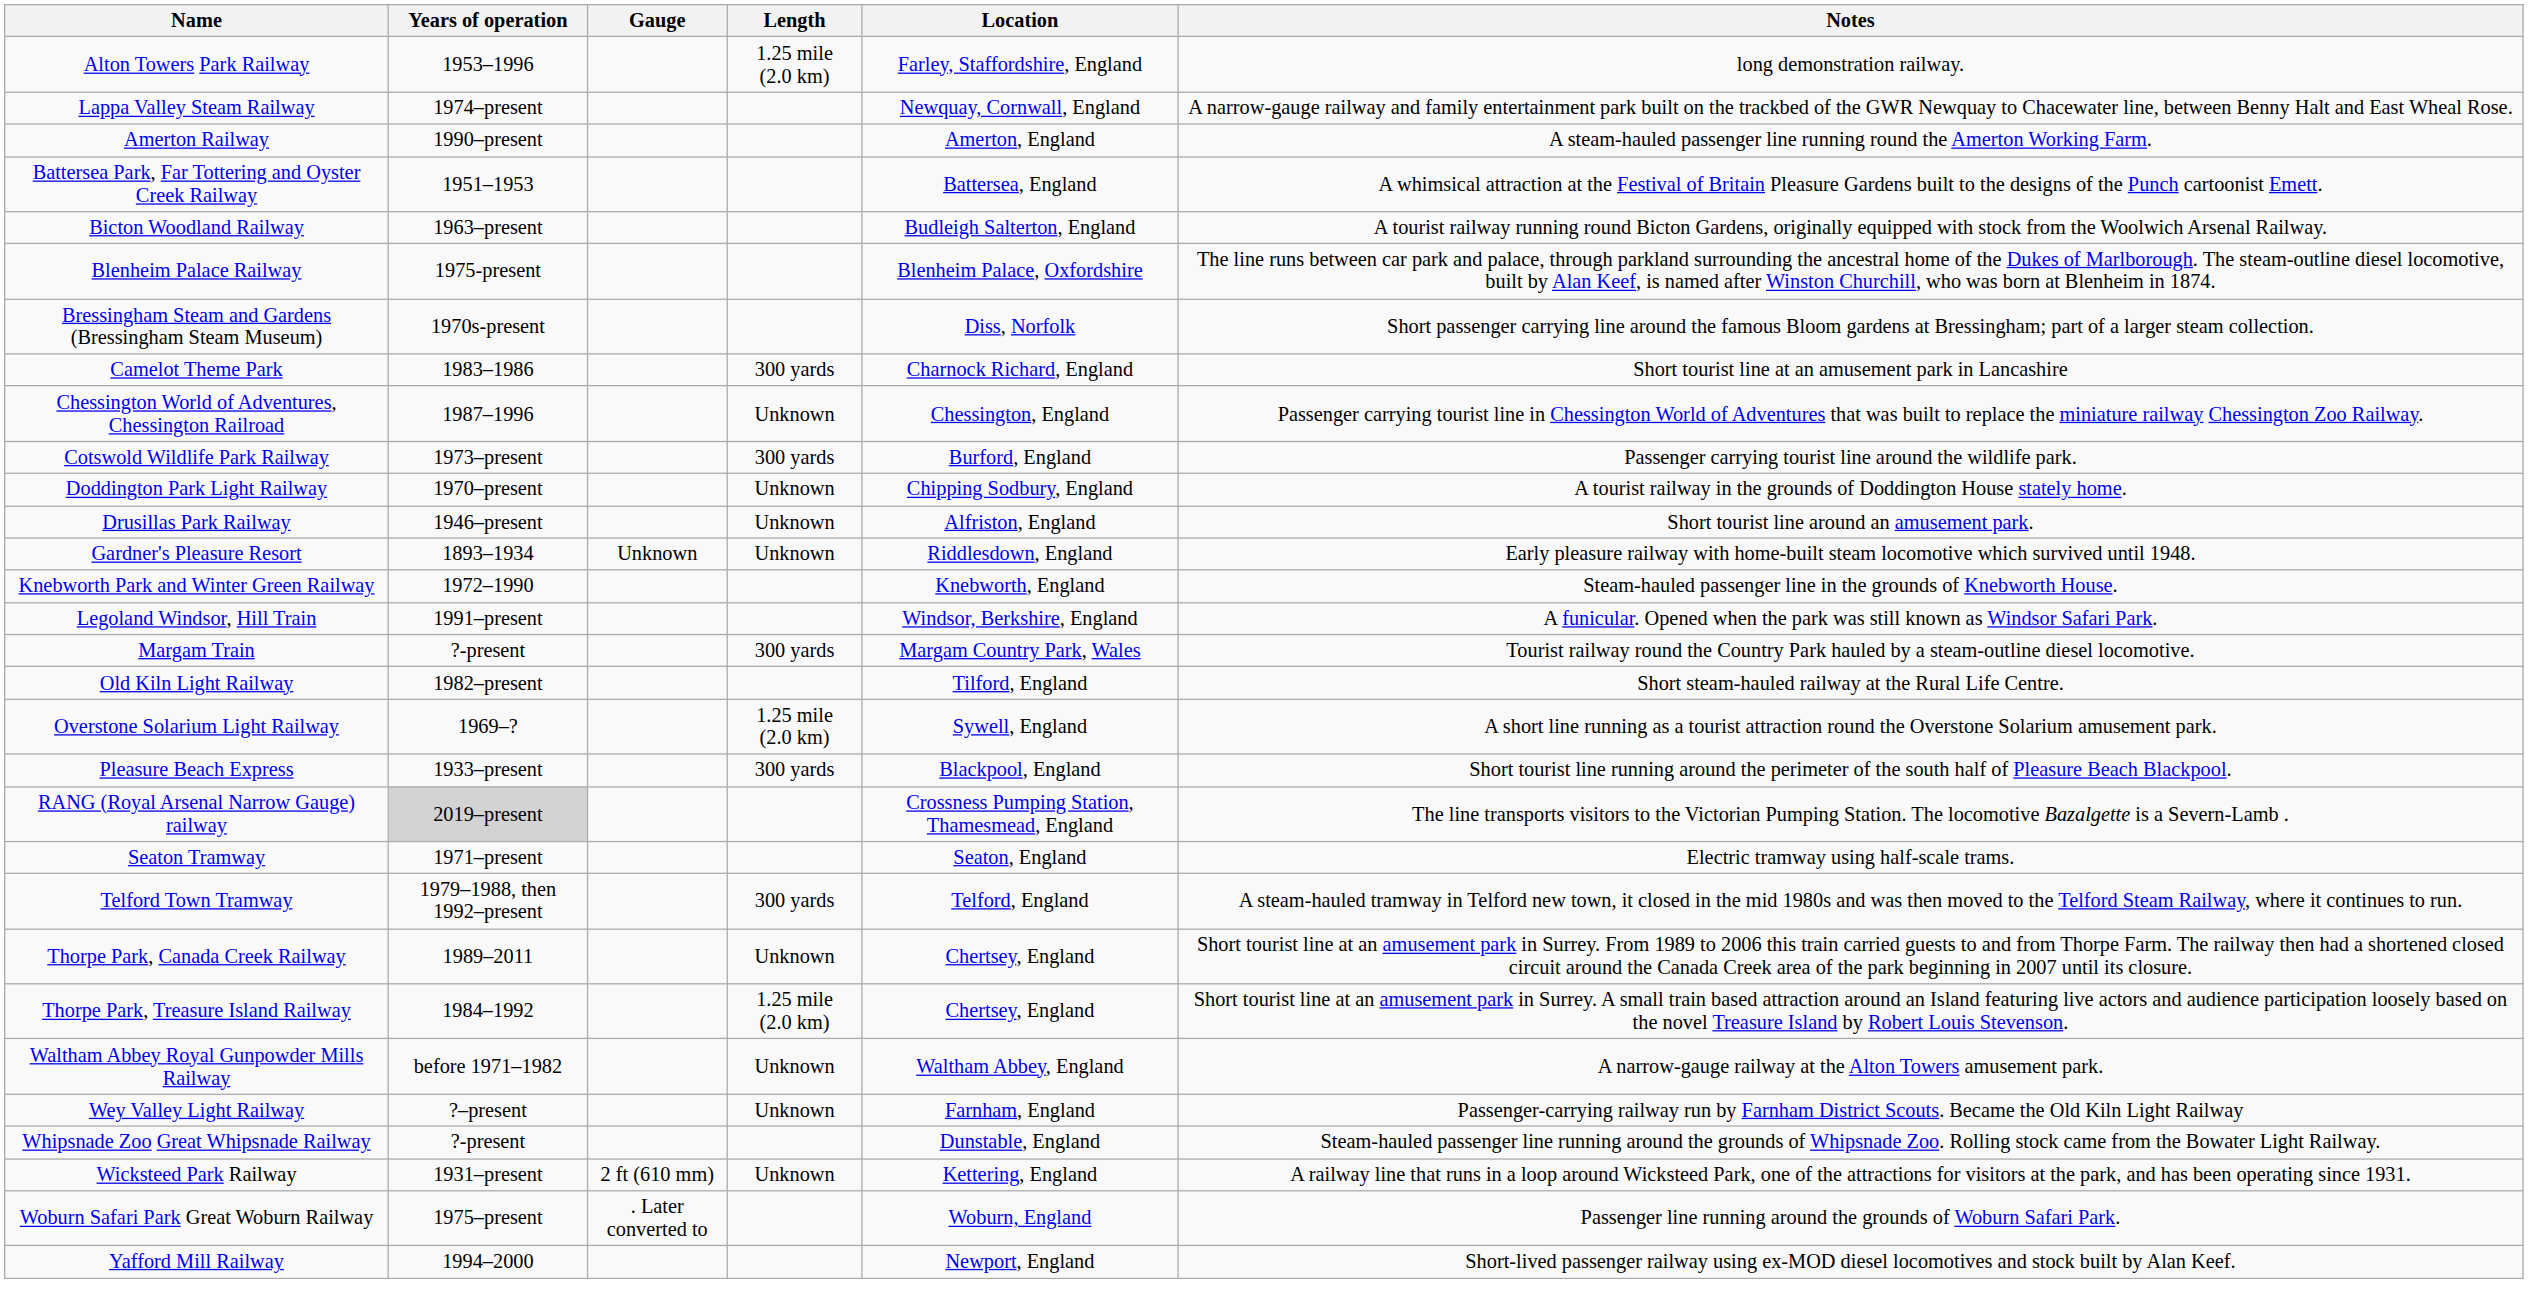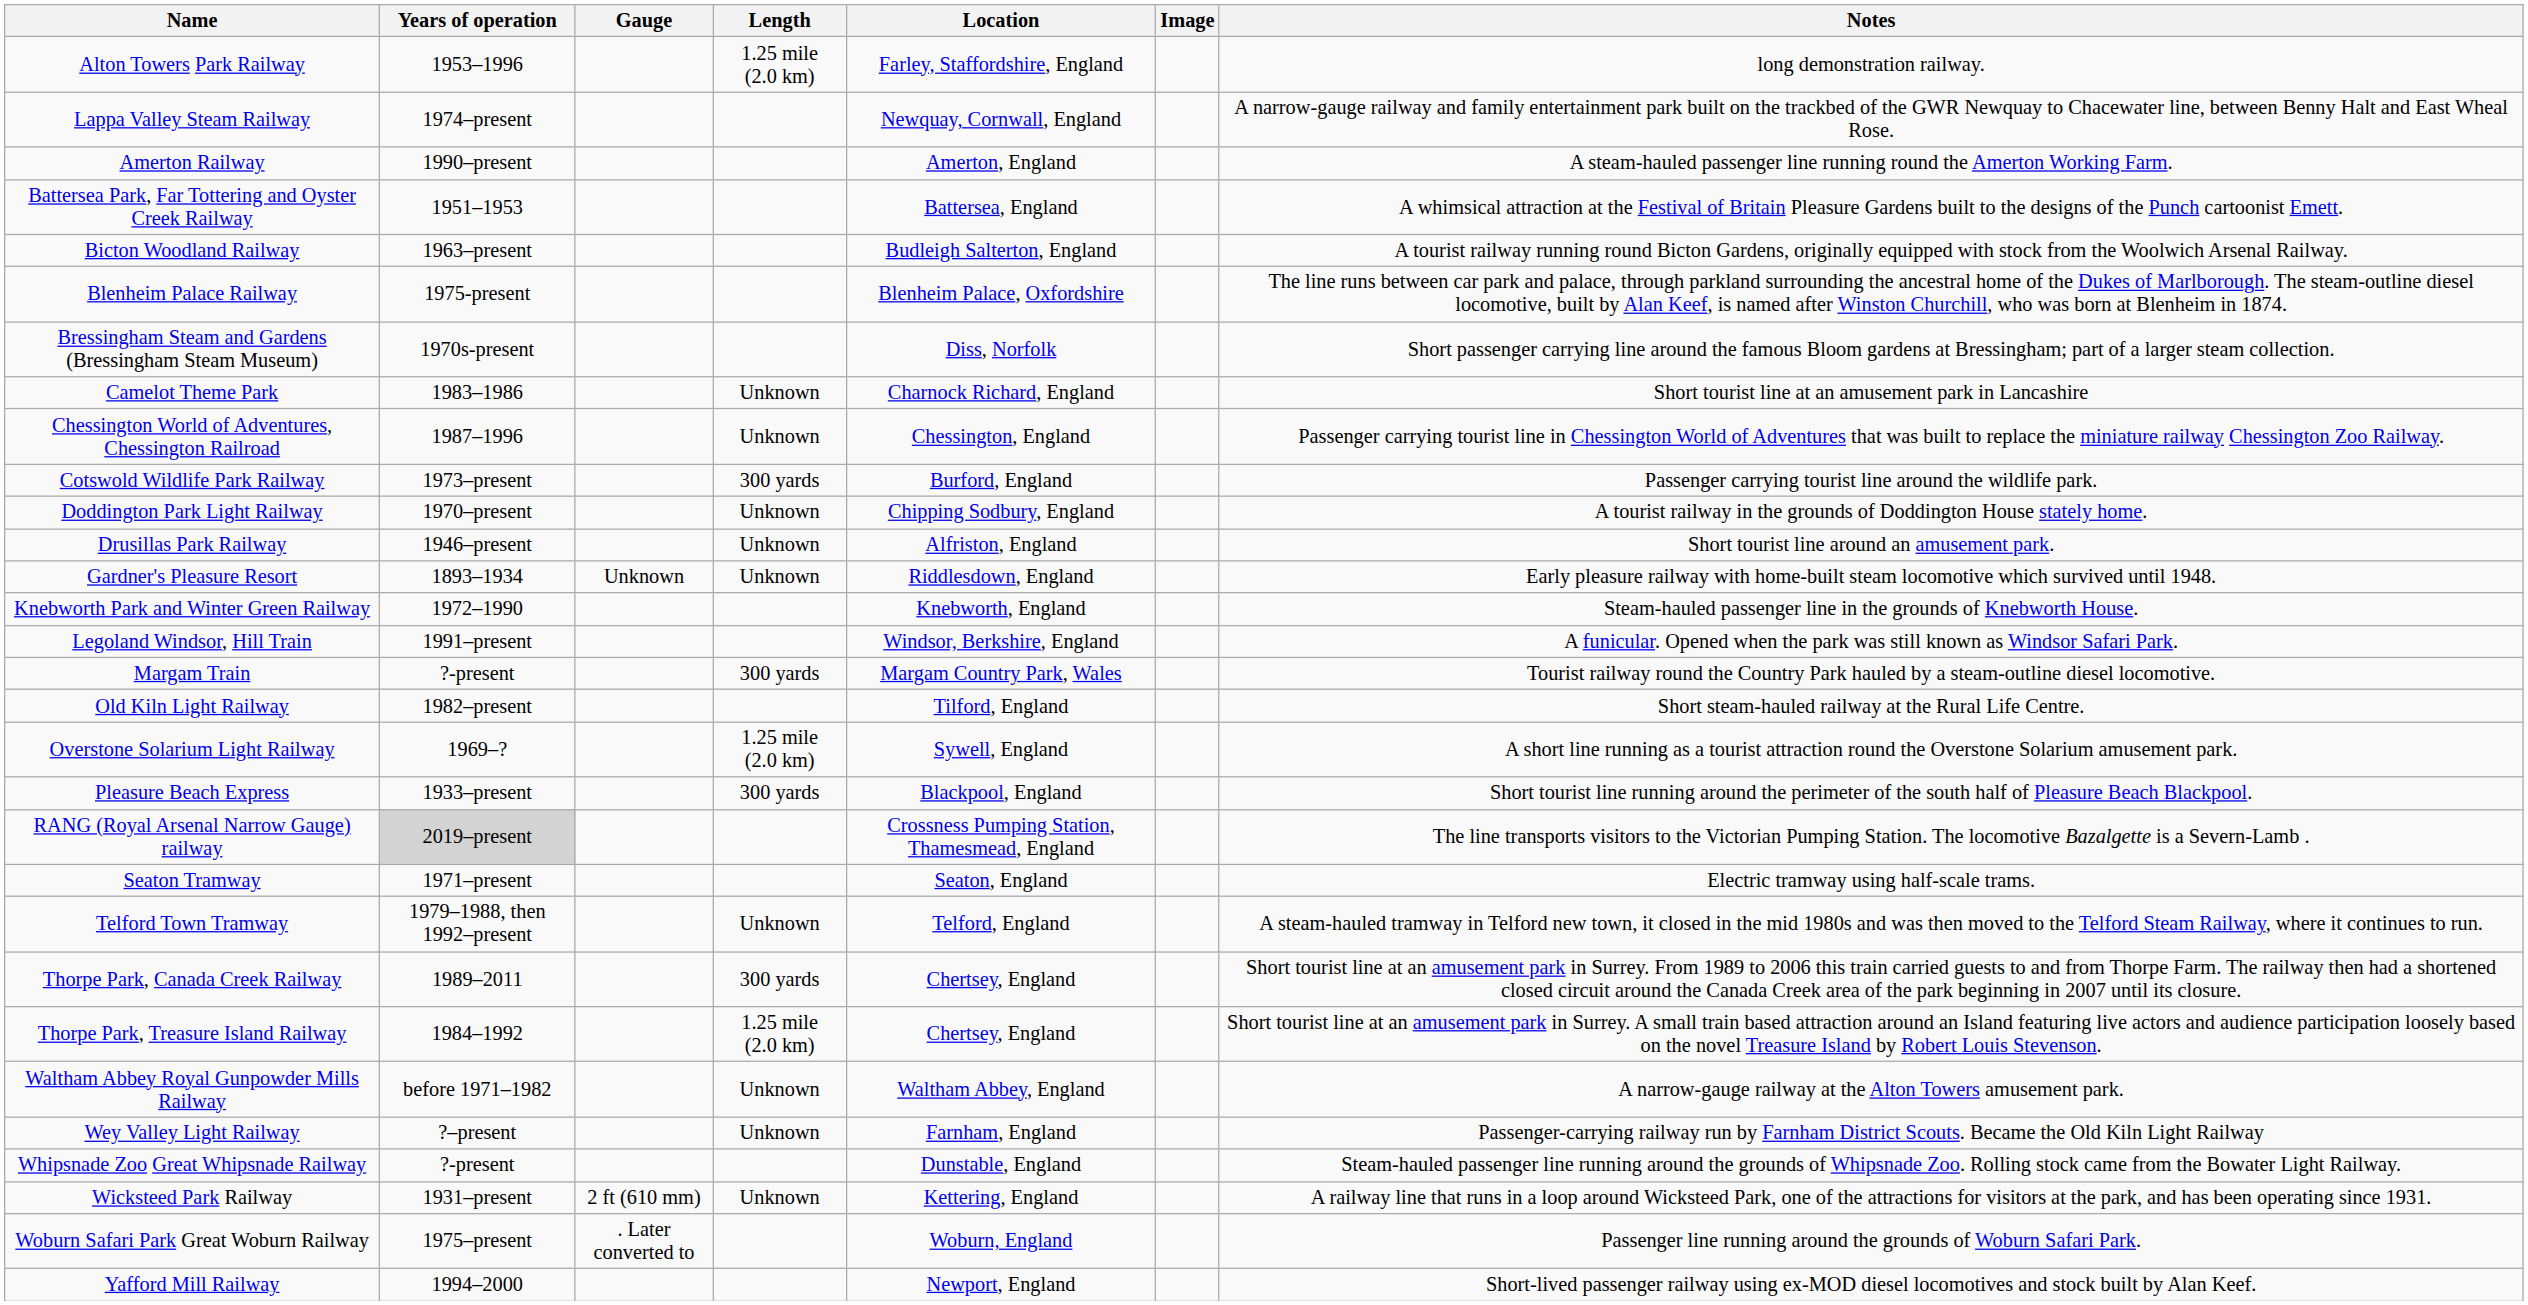 <table class="sortable wikitable" style="margin: 0 auto; text-align:center;"|+ style="margin:inherit; padding-bottom:0.25em">
 <tr>
 <th>Name</th>
 <th>Years of operation</th>
 <th>Gauge</th>
 <th>Length</th>
 <th>Location</th>
+<th>Image</th>
 <th>Notes</th>
 </tr>
 <tr>
 <td><a href='#'>Alton Towers</a> <a href='#'>Park Railway</a></td>
 <td>1953–1996</td>
 <td></td>
 <td>1.25 mile (2.0 km)</td>
 <td><a href='#'>Farley, Staffordshire</a>, England</td>
+<td></td>
 <td> long demonstration railway.</td>
 </tr>
 <tr>
 <td><a href='#'>Lappa Valley Steam Railway</a></td>
 <td>1974–present</td>
 <td></td>
 <td></td>
 <td><a href='#'>Newquay, Cornwall</a>, England</td>
+<td></td>
 <td>A narrow-gauge railway and family entertainment park built on the trackbed of the GWR Newquay to Chacewater line, between Benny Halt and East Wheal Rose.</td>
 </tr>
 <tr>
 <td><a href='#'>Amerton Railway</a></td>
 <td>1990–present</td>
 <td></td>
 <td></td>
 <td><a href='#'>Amerton</a>, England</td>
+<td></td>
 <td>A steam-hauled passenger line running round the <a href='#'>Amerton Working Farm</a>.</td>
 </tr>
 <tr>
 <td><a href='#'>Battersea Park</a>, <a href='#'>Far Tottering and Oyster Creek Railway</a></td>
 <td>1951–1953</td>
 <td></td>
 <td></td>
 <td><a href='#'>Battersea</a>, England</td>
+<td></td>
 <td>A whimsical attraction at the <a href='#'>Festival of Britain</a> Pleasure Gardens built to the designs of the <a href='#'>Punch</a> cartoonist <a href='#'>Emett</a>.</td>
 </tr>
 <tr>
 <td><a href='#'>Bicton Woodland Railway</a></td>
 <td>1963–present</td>
 <td></td>
 <td></td>
 <td><a href='#'>Budleigh Salterton</a>, England</td>
+<td></td>
 <td>A tourist railway running round Bicton Gardens, originally equipped with stock from the Woolwich Arsenal Railway.</td>
 </tr>
 <tr>
 <td><a href='#'>Blenheim Palace Railway</a></td>
 <td>1975-present</td>
 <td></td>
 <td></td>
 <td><a href='#'>Blenheim Palace</a>, <a href='#'>Oxfordshire</a></td>
+<td></td>
 <td>The line runs between car park and palace, through parkland surrounding the ancestral home of the <a href='#'>Dukes of Marlborough</a>. The steam-outline diesel locomotive, built by <a href='#'>Alan Keef</a>, is named after <a href='#'>Winston Churchill</a>, who was born at Blenheim in 1874.</td>
 </tr>
 <tr>
 <td><a href='#'>Bressingham Steam and Gardens</a> (Bressingham Steam Museum)</td>
 <td>1970s-present</td>
 <td></td>
 <td></td>
 <td><a href='#'>Diss</a>, <a href='#'>Norfolk</a></td>
+<td></td>
 <td>Short passenger carrying line around the famous Bloom gardens at Bressingham; part of a larger steam collection.</td>
 </tr>
 <tr>
 <td><a href='#'>Camelot Theme Park</a></td>
 <td>1983–1986</td>
 <td></td>
-<td>300 yards</td>
+<td>Unknown</td>
 <td><a href='#'>Charnock Richard</a>, England</td>
+<td></td>
 <td>Short tourist line at an amusement park in Lancashire</td>
 </tr>
 <tr>
 <td><a href='#'>Chessington World of Adventures</a>, <a href='#'>Chessington Railroad</a></td>
 <td>1987–1996</td>
 <td></td>
 <td>Unknown</td>
 <td><a href='#'>Chessington</a>, England</td>
+<td></td>
 <td>Passenger carrying tourist line in <a href='#'>Chessington World of Adventures</a> that was built to replace the  <a href='#'>miniature railway</a> <a href='#'>Chessington Zoo Railway</a>.</td>
 </tr>
 <tr>
 <td><a href='#'>Cotswold Wildlife Park Railway</a></td>
 <td>1973–present</td>
 <td></td>
 <td>300 yards</td>
 <td><a href='#'>Burford</a>, England</td>
+<td></td>
 <td>Passenger carrying tourist line around the wildlife park.</td>
 </tr>
 <tr>
 <td><a href='#'>Doddington Park Light Railway</a></td>
 <td>1970–present</td>
 <td></td>
 <td>Unknown</td>
 <td><a href='#'>Chipping Sodbury</a>, England</td>
+<td></td>
 <td>A tourist railway in the grounds of Doddington House <a href='#'>stately home</a>.</td>
 </tr>
 <tr>
 <td><a href='#'>Drusillas Park Railway</a></td>
 <td>1946–present</td>
 <td></td>
 <td>Unknown</td>
 <td><a href='#'>Alfriston</a>, England</td>
+<td></td>
 <td>Short tourist line around an <a href='#'>amusement park</a>.</td>
 </tr>
 <tr>
 <td><a href='#'>Gardner's Pleasure Resort</a></td>
 <td>1893–1934</td>
 <td>Unknown</td>
 <td>Unknown</td>
 <td><a href='#'>Riddlesdown</a>, England</td>
+<td></td>
 <td>Early pleasure railway with home-built steam locomotive which survived until 1948.</td>
 </tr>
 <tr>
 <td><a href='#'>Knebworth Park and Winter Green Railway</a></td>
 <td>1972–1990</td>
 <td></td>
 <td></td>
 <td><a href='#'>Knebworth</a>, England</td>
+<td></td>
 <td>Steam-hauled passenger line in the grounds of <a href='#'>Knebworth House</a>.</td>
 </tr>
 <tr>
 <td><a href='#'>Legoland Windsor</a>, <a href='#'>Hill Train</a></td>
 <td>1991–present</td>
 <td></td>
 <td></td>
 <td><a href='#'>Windsor, Berkshire</a>, England</td>
+<td></td>
 <td>A <a href='#'>funicular</a>.  Opened when the park was still known as <a href='#'>Windsor Safari Park</a>.</td>
 </tr>
 <tr>
 <td><a href='#'>Margam Train</a></td>
 <td>?-present</td>
 <td></td>
 <td>300 yards</td>
 <td><a href='#'>Margam Country Park</a>, <a href='#'>Wales</a></td>
+<td></td>
 <td>Tourist railway round the Country Park hauled by a steam-outline diesel locomotive.</td>
 </tr>
 <tr>
 <td><a href='#'>Old Kiln Light Railway</a></td>
 <td>1982–present</td>
 <td></td>
 <td></td>
 <td><a href='#'>Tilford</a>, England</td>
+<td></td>
 <td>Short steam-hauled railway at the Rural Life Centre.</td>
 </tr>
 <tr>
 <td><a href='#'>Overstone Solarium Light Railway</a></td>
 <td>1969–?</td>
 <td></td>
 <td>1.25 mile (2.0 km)</td>
 <td><a href='#'>Sywell</a>, England</td>
+<td></td>
 <td>A short line running as a tourist attraction round the Overstone Solarium amusement park.</td>
 </tr>
 <tr>
 <td><a href='#'>Pleasure Beach Express</a></td>
 <td>1933–present</td>
 <td></td>
 <td>300 yards</td>
 <td><a href='#'>Blackpool</a>, England</td>
+<td></td>
 <td>Short tourist line running around the perimeter of the south half of <a href='#'>Pleasure Beach Blackpool</a>.</td>
 </tr>
 <tr>
 <td><a href='#'>RANG (Royal Arsenal Narrow Gauge) railway</a></td>
 <td style="background: lightgrey;">2019–present</td>
 <td></td>
 <td></td>
 <td><a href='#'>Crossness Pumping Station</a>, <a href='#'>Thamesmead</a>, England</td>
+<td></td>
 <td>The line transports visitors to the Victorian Pumping Station. The locomotive <em>Bazalgette</em> is a Severn-Lamb .</td>
 </tr>
 <tr>
 <td><a href='#'>Seaton Tramway</a></td>
 <td>1971–present</td>
 <td></td>
 <td></td>
 <td><a href='#'>Seaton</a>, England</td>
+<td></td>
 <td>Electric tramway using half-scale trams.</td>
 </tr>
 <tr>
 <td><a href='#'>Telford Town Tramway</a></td>
 <td>1979–1988, then 1992–present</td>
 <td></td>
-<td>300 yards</td>
+<td>Unknown</td>
 <td><a href='#'>Telford</a>, England</td>
+<td></td>
 <td>A steam-hauled tramway in Telford new town, it closed in the mid 1980s and was then moved to the <a href='#'>Telford Steam Railway</a>, where it continues to run.</td>
 </tr>
 <tr>
 <td><a href='#'>Thorpe Park</a>, <a href='#'>Canada Creek Railway</a></td>
 <td>1989–2011</td>
 <td></td>
-<td>Unknown</td>
+<td>300 yards</td>
 <td><a href='#'>Chertsey</a>, England</td>
+<td></td>
 <td>Short tourist line at an <a href='#'>amusement park</a> in Surrey. From 1989 to 2006 this train carried guests to and from Thorpe Farm. The railway then had a shortened closed circuit around the Canada Creek area of the park beginning in 2007 until its closure.</td>
 </tr>
 <tr>
 <td><a href='#'>Thorpe Park</a>, <a href='#'>Treasure Island Railway</a></td>
 <td>1984–1992</td>
 <td></td>
 <td>1.25 mile (2.0 km)</td>
 <td><a href='#'>Chertsey</a>, England</td>
+<td></td>
 <td>Short tourist line at an <a href='#'>amusement park</a> in Surrey. A small train based attraction around an Island featuring live actors and audience participation loosely based on the novel <a href='#'>Treasure Island</a> by <a href='#'>Robert Louis Stevenson</a>.</td>
 </tr>
 <tr>
 <td><a href='#'>Waltham Abbey Royal Gunpowder Mills Railway</a></td>
 <td>before 1971–1982</td>
 <td></td>
 <td>Unknown</td>
 <td><a href='#'>Waltham Abbey</a>, England</td>
+<td></td>
 <td>A narrow-gauge railway at the <a href='#'>Alton Towers</a> amusement park.</td>
 </tr>
 <tr>
 <td><a href='#'>Wey Valley Light Railway</a></td>
 <td>?–present</td>
 <td></td>
 <td>Unknown</td>
 <td><a href='#'>Farnham</a>, England</td>
+<td></td>
 <td>Passenger-carrying railway run by <a href='#'>Farnham District Scouts</a>. Became the Old Kiln Light Railway</td>
 </tr>
 <tr>
 <td><a href='#'>Whipsnade Zoo</a> <a href='#'>Great Whipsnade Railway</a></td>
 <td>?-present</td>
 <td></td>
 <td></td>
 <td><a href='#'>Dunstable</a>, England</td>
+<td></td>
 <td>Steam-hauled passenger line running around the grounds of <a href='#'>Whipsnade Zoo</a>. Rolling stock came from the Bowater Light Railway.</td>
 </tr>
 <tr>
 <td><a href='#'>Wicksteed Park</a> Railway</td>
 <td>1931–present</td>
 <td>2 ft (610 mm)</td>
 <td>Unknown</td>
 <td><a href='#'>Kettering</a>, England</td>
+<td></td>
 <td>A railway line that runs in a loop around Wicksteed Park, one of the attractions for visitors at the park, and has been operating since 1931.</td>
 </tr>
 <tr>
 <td><a href='#'>Woburn Safari Park</a> Great Woburn Railway</td>
 <td>1975–present</td>
 <td>. Later converted to </td>
 <td></td>
 <td><a href='#'>Woburn, England</a></td>
+<td></td>
 <td>Passenger line running around the grounds of <a href='#'>Woburn Safari Park</a>.</td>
 </tr>
 <tr>
 <td><a href='#'>Yafford Mill Railway</a></td>
 <td>1994–2000</td>
 <td></td>
 <td></td>
 <td><a href='#'>Newport</a>, England</td>
+<td></td>
 <td>Short-lived passenger railway using ex-MOD diesel locomotives and stock built by Alan Keef.</td>
 </tr>
 </table>
